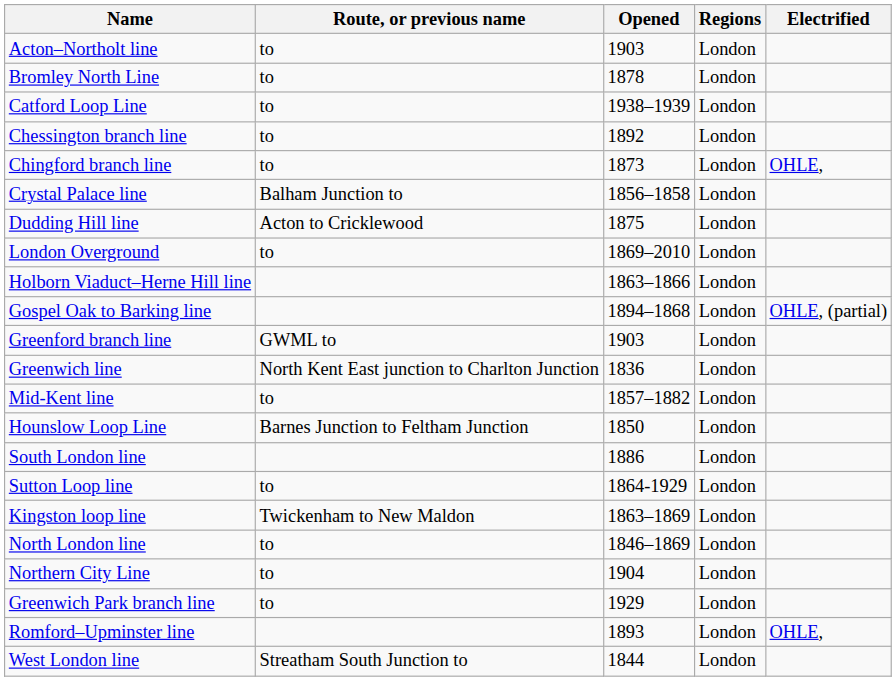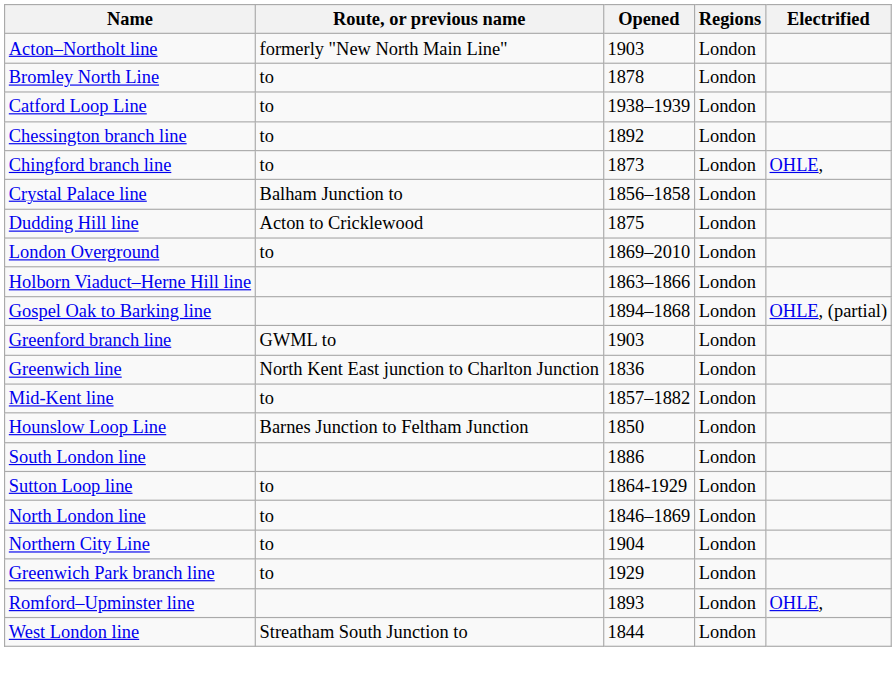 <table class="wikitable sortable">
 <tr>
 <th>Name</th>
 <th>Route, or previous name</th>
 <th>Opened</th>
 <th>Regions</th>
 <th>Electrified</th>
 </tr>
 <tr>
 <td><a href='#'>Acton–Northolt line</a></td>
-<td> to </td>
+<td>formerly "New North Main Line"</td>
 <td>1903</td>
 <td>London</td>
 <td></td>
 </tr>
 <tr>
 <td><a href='#'>Bromley North Line</a></td>
 <td> to </td>
 <td>1878</td>
 <td>London</td>
 <td></td>
 </tr>
 <tr>
 <td><a href='#'>Catford Loop Line</a></td>
 <td> to </td>
 <td>1938–1939</td>
 <td>London</td>
 <td></td>
 </tr>
 <tr>
 <td><a href='#'>Chessington branch line</a></td>
 <td> to </td>
 <td>1892</td>
 <td>London</td>
 <td></td>
 </tr>
 <tr>
 <td><a href='#'>Chingford branch line</a></td>
 <td> to </td>
 <td>1873</td>
 <td>London</td>
 <td><a href='#'>OHLE</a>, </td>
 </tr>
 <tr>
 <td><a href='#'>Crystal Palace line</a></td>
 <td>Balham Junction to </td>
 <td>1856–1858</td>
 <td>London</td>
 <td></td>
 </tr>
 <tr>
 <td><a href='#'>Dudding Hill line</a></td>
 <td>Acton to Cricklewood</td>
 <td>1875</td>
 <td>London</td>
 <td></td>
 </tr>
 <tr>
 <td><a href='#'>London Overground</a></td>
 <td> to </td>
 <td>1869–2010</td>
 <td>London</td>
 <td></td>
 </tr>
 <tr>
 <td><a href='#'>Holborn Viaduct–Herne Hill line</a></td>
 <td></td>
 <td>1863–1866</td>
 <td>London</td>
 <td></td>
 </tr>
 <tr>
 <td><a href='#'>Gospel Oak to Barking line</a></td>
 <td></td>
 <td>1894–1868</td>
 <td>London</td>
 <td><a href='#'>OHLE</a>,  (partial)</td>
 </tr>
 <tr>
 <td><a href='#'>Greenford branch line</a></td>
 <td>GWML to </td>
 <td>1903</td>
 <td>London</td>
 <td></td>
 </tr>
 <tr>
 <td><a href='#'>Greenwich line</a></td>
 <td>North Kent East junction to Charlton Junction</td>
 <td>1836</td>
 <td>London</td>
 <td></td>
 </tr>
 <tr>
 <td><a href='#'>Mid-Kent line</a></td>
 <td> to </td>
 <td>1857–1882</td>
 <td>London</td>
 <td></td>
 </tr>
 <tr>
 <td><a href='#'>Hounslow Loop Line</a></td>
 <td>Barnes Junction to Feltham Junction</td>
 <td>1850</td>
 <td>London</td>
 <td></td>
 </tr>
 <tr>
 <td><a href='#'>South London line</a></td>
 <td></td>
 <td>1886</td>
 <td>London</td>
 <td></td>
 </tr>
 <tr>
 <td><a href='#'>Sutton Loop line</a></td>
 <td> to </td>
 <td>1864-1929</td>
 <td>London</td>
 <td></td>
 </tr>
 <tr>
-<td><a href='#'>Kingston loop line</a></td>
-<td>Twickenham to New Maldon</td>
-<td>1863–1869</td>
-<td>London</td>
-<td></td>
-</tr>
-<tr>
 <td><a href='#'>North London line</a></td>
 <td> to </td>
 <td>1846–1869</td>
 <td>London</td>
 <td></td>
 </tr>
 <tr>
 <td><a href='#'>Northern City Line</a></td>
 <td> to </td>
 <td>1904</td>
 <td>London</td>
 <td></td>
 </tr>
 <tr>
 <td><a href='#'>Greenwich Park branch line</a></td>
 <td> to </td>
 <td>1929</td>
 <td>London</td>
 <td></td>
 </tr>
 <tr>
 <td><a href='#'>Romford–Upminster line</a></td>
 <td></td>
 <td>1893</td>
 <td>London</td>
 <td><a href='#'>OHLE</a>, </td>
 </tr>
 <tr>
 <td><a href='#'>West London line</a></td>
 <td>Streatham South Junction to </td>
 <td>1844</td>
 <td>London</td>
 <td></td>
 </tr>
 </table>
